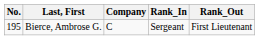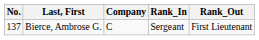 <table class="wikitable">
 <tr>
 <th>No.</th>
 <th>Last, First</th>
 <th>Company</th>
 <th>Rank_In</th>
 <th>Rank_Out</th>
 </tr>
 <tr>
-<td>195</td>
+<td>137</td>
 <td>Bierce, Ambrose G.</td>
 <td>C</td>
 <td>Sergeant</td>
 <td>First Lieutenant</td>
 </tr>
 </table>
